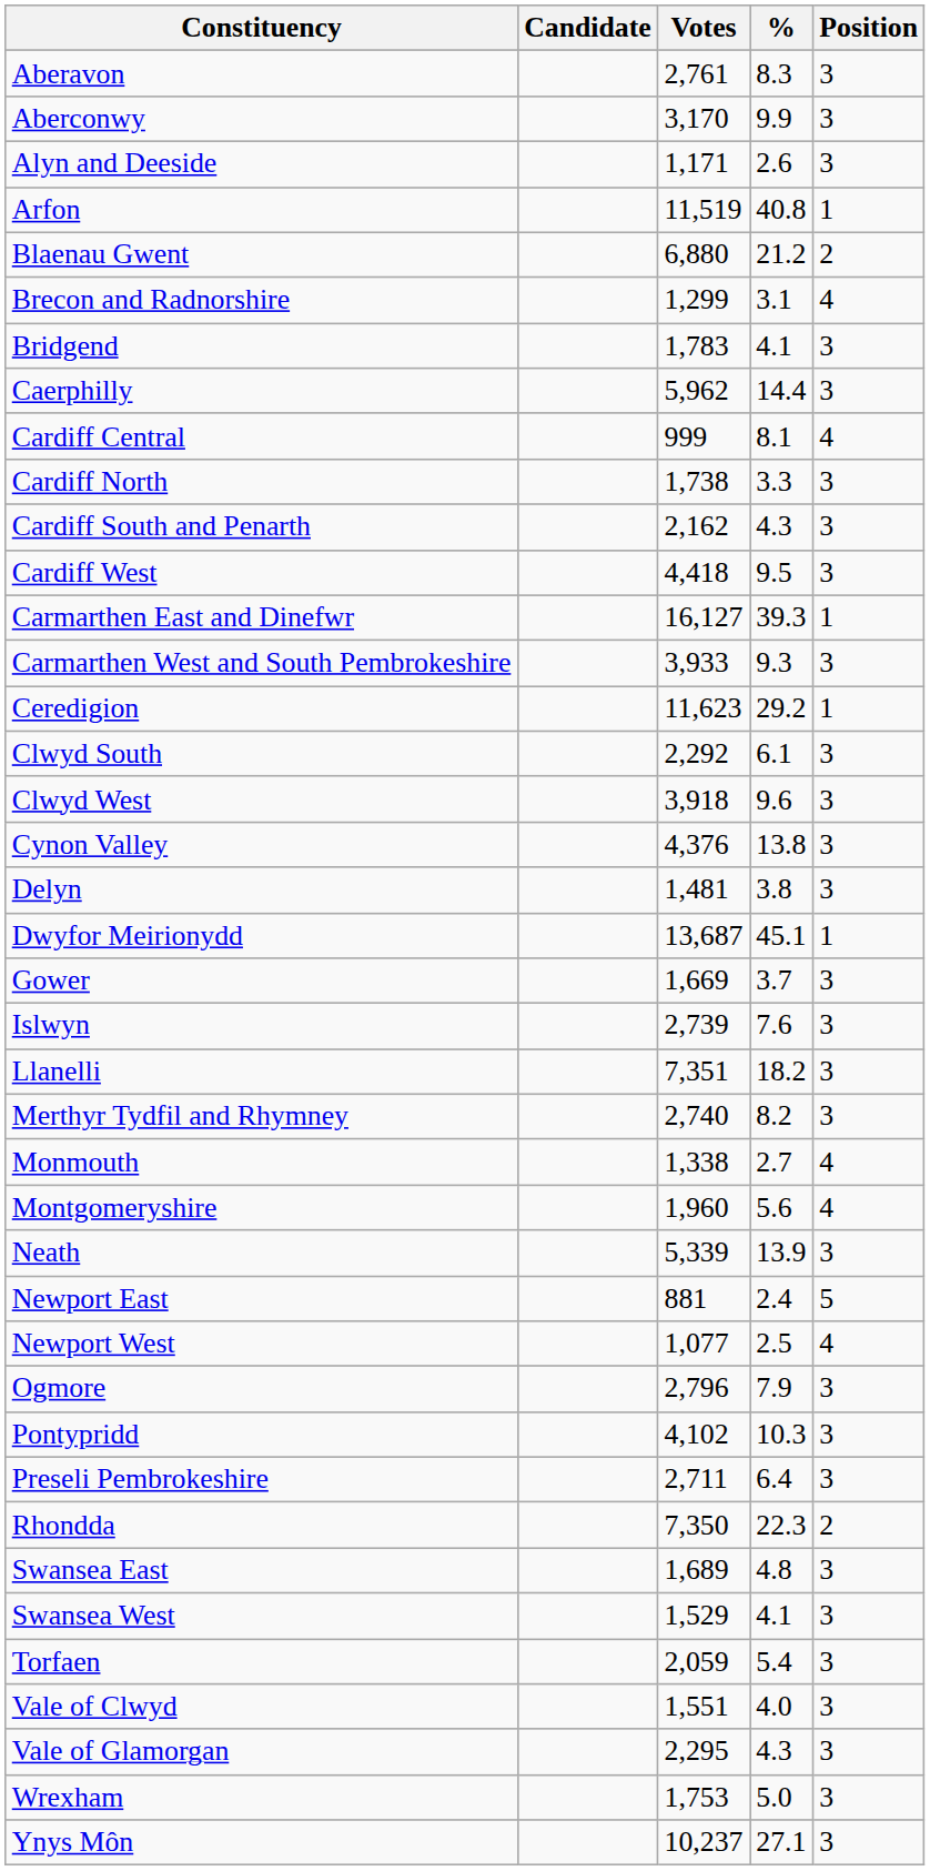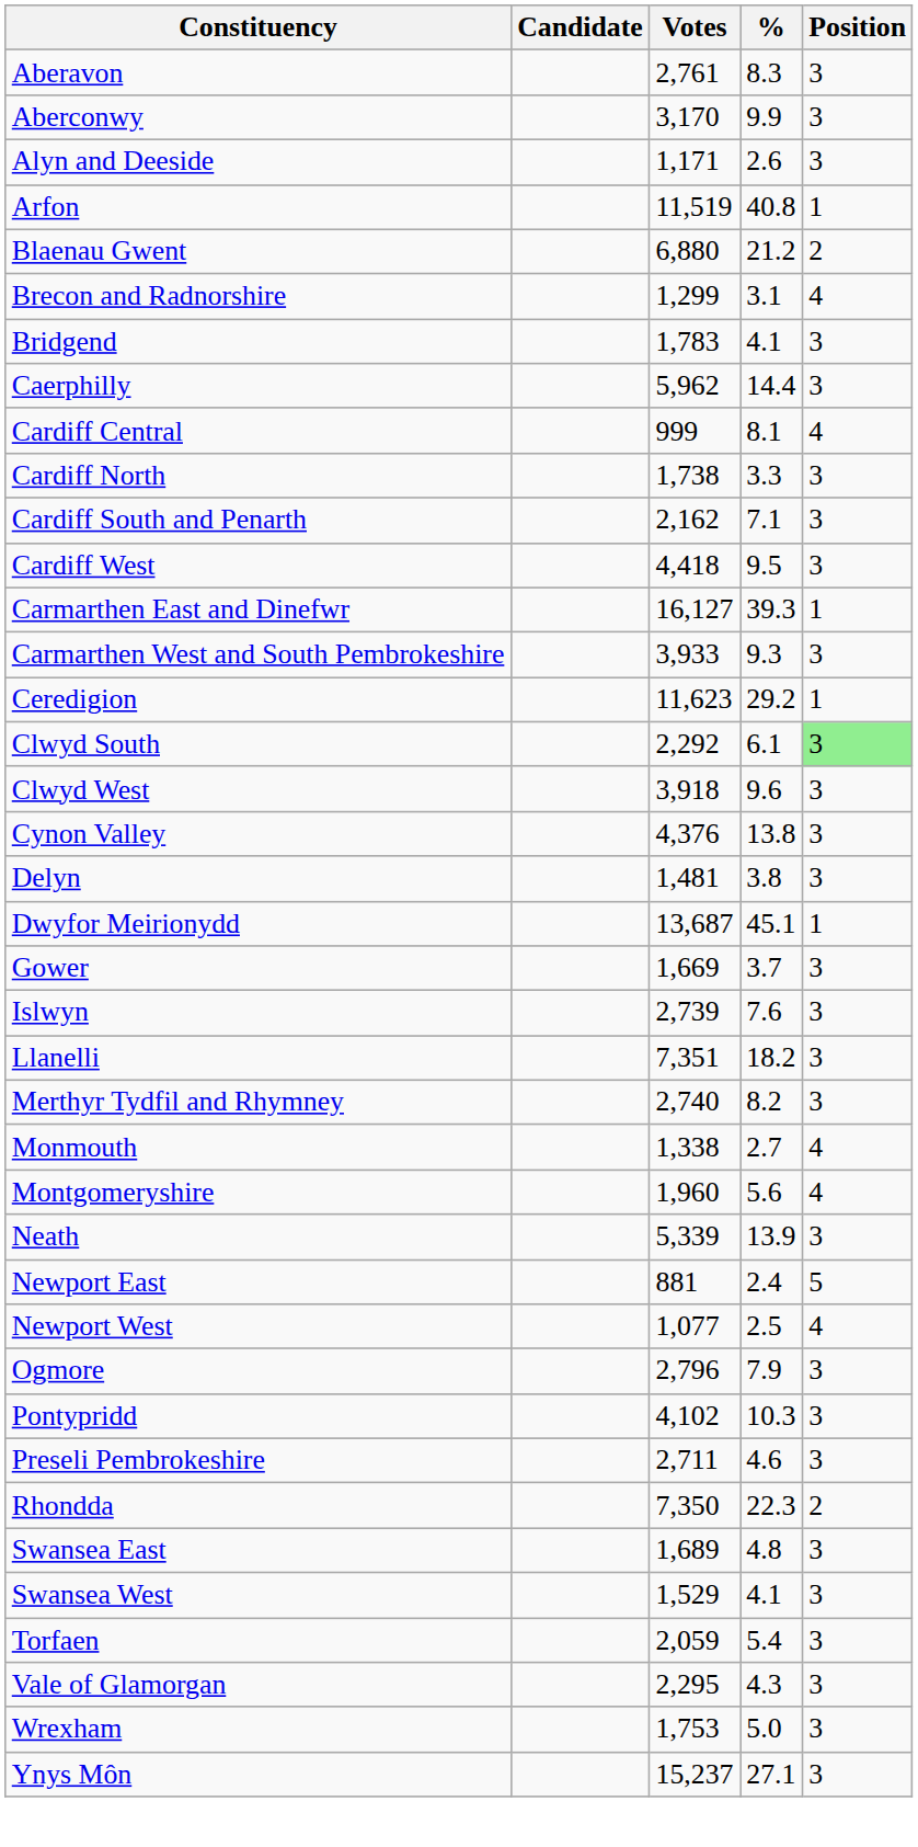 <table class="wikitable sortable">
 <tr>
 <th>Constituency</th>
 <th>Candidate</th>
 <th>Votes</th>
 <th>%</th>
 <th>Position</th>
 </tr>
 <tr>
 <td><a href='#'>Aberavon</a></td>
 <td></td>
 <td>2,761</td>
 <td>8.3</td>
 <td>3</td>
 </tr>
 <tr>
 <td><a href='#'>Aberconwy</a></td>
 <td></td>
 <td>3,170</td>
 <td>9.9</td>
 <td>3</td>
 </tr>
 <tr>
 <td><a href='#'>Alyn and Deeside</a></td>
 <td></td>
 <td>1,171</td>
 <td>2.6</td>
 <td>3</td>
 </tr>
 <tr>
 <td><a href='#'>Arfon</a></td>
 <td></td>
 <td>11,519</td>
 <td>40.8</td>
 <td>1</td>
 </tr>
 <tr>
 <td><a href='#'>Blaenau Gwent</a></td>
 <td></td>
 <td>6,880</td>
 <td>21.2</td>
 <td>2</td>
 </tr>
 <tr>
 <td><a href='#'>Brecon and Radnorshire</a></td>
 <td></td>
 <td>1,299</td>
 <td>3.1</td>
 <td>4</td>
 </tr>
 <tr>
 <td><a href='#'>Bridgend</a></td>
 <td></td>
 <td>1,783</td>
 <td>4.1</td>
 <td>3</td>
 </tr>
 <tr>
 <td><a href='#'>Caerphilly</a></td>
 <td></td>
 <td>5,962</td>
 <td>14.4</td>
 <td>3</td>
 </tr>
 <tr>
 <td><a href='#'>Cardiff Central</a></td>
 <td></td>
 <td>999</td>
 <td>8.1</td>
 <td>4</td>
 </tr>
 <tr>
 <td><a href='#'>Cardiff North</a></td>
 <td></td>
 <td>1,738</td>
 <td>3.3</td>
 <td>3</td>
 </tr>
 <tr>
 <td><a href='#'>Cardiff South and Penarth</a></td>
 <td></td>
 <td>2,162</td>
-<td>4.3</td>
+<td>7.1</td>
 <td>3</td>
 </tr>
 <tr>
 <td><a href='#'>Cardiff West</a></td>
 <td></td>
 <td>4,418</td>
 <td>9.5</td>
 <td>3</td>
 </tr>
 <tr>
 <td><a href='#'>Carmarthen East and Dinefwr</a></td>
 <td></td>
 <td>16,127</td>
 <td>39.3</td>
 <td>1</td>
 </tr>
 <tr>
 <td><a href='#'>Carmarthen West and South Pembrokeshire</a></td>
 <td></td>
 <td>3,933</td>
 <td>9.3</td>
 <td>3</td>
 </tr>
 <tr>
 <td><a href='#'>Ceredigion</a></td>
 <td></td>
 <td>11,623</td>
 <td>29.2</td>
 <td>1</td>
 </tr>
 <tr>
 <td><a href='#'>Clwyd South</a></td>
 <td></td>
 <td>2,292</td>
 <td>6.1</td>
-<td>3</td>
+<td style="background: lightgreen;">3</td>
 </tr>
 <tr>
 <td><a href='#'>Clwyd West</a></td>
 <td></td>
 <td>3,918</td>
 <td>9.6</td>
 <td>3</td>
 </tr>
 <tr>
 <td><a href='#'>Cynon Valley</a></td>
 <td></td>
 <td>4,376</td>
 <td>13.8</td>
 <td>3</td>
 </tr>
 <tr>
 <td><a href='#'>Delyn</a></td>
 <td></td>
 <td>1,481</td>
 <td>3.8</td>
 <td>3</td>
 </tr>
 <tr>
 <td><a href='#'>Dwyfor Meirionydd</a></td>
 <td></td>
 <td>13,687</td>
 <td>45.1</td>
 <td>1</td>
 </tr>
 <tr>
 <td><a href='#'>Gower</a></td>
 <td></td>
 <td>1,669</td>
 <td>3.7</td>
 <td>3</td>
 </tr>
 <tr>
 <td><a href='#'>Islwyn</a></td>
 <td></td>
 <td>2,739</td>
 <td>7.6</td>
 <td>3</td>
 </tr>
 <tr>
 <td><a href='#'>Llanelli</a></td>
 <td></td>
 <td>7,351</td>
 <td>18.2</td>
 <td>3</td>
 </tr>
 <tr>
 <td><a href='#'>Merthyr Tydfil and Rhymney</a></td>
 <td></td>
 <td>2,740</td>
 <td>8.2</td>
 <td>3</td>
 </tr>
 <tr>
 <td><a href='#'>Monmouth</a></td>
 <td></td>
 <td>1,338</td>
 <td>2.7</td>
 <td>4</td>
 </tr>
 <tr>
 <td><a href='#'>Montgomeryshire</a></td>
 <td></td>
 <td>1,960</td>
 <td>5.6</td>
 <td>4</td>
 </tr>
 <tr>
 <td><a href='#'>Neath</a></td>
 <td></td>
 <td>5,339</td>
 <td>13.9</td>
 <td>3</td>
 </tr>
 <tr>
 <td><a href='#'>Newport East</a></td>
 <td></td>
 <td>881</td>
 <td>2.4</td>
 <td>5</td>
 </tr>
 <tr>
 <td><a href='#'>Newport West</a></td>
 <td></td>
 <td>1,077</td>
 <td>2.5</td>
 <td>4</td>
 </tr>
 <tr>
 <td><a href='#'>Ogmore</a></td>
 <td></td>
 <td>2,796</td>
 <td>7.9</td>
 <td>3</td>
 </tr>
 <tr>
 <td><a href='#'>Pontypridd</a></td>
 <td></td>
 <td>4,102</td>
 <td>10.3</td>
 <td>3</td>
 </tr>
 <tr>
 <td><a href='#'>Preseli Pembrokeshire</a></td>
 <td></td>
 <td>2,711</td>
-<td>6.4</td>
+<td>4.6</td>
 <td>3</td>
 </tr>
 <tr>
 <td><a href='#'>Rhondda</a></td>
 <td></td>
 <td>7,350</td>
 <td>22.3</td>
 <td>2</td>
 </tr>
 <tr>
 <td><a href='#'>Swansea East</a></td>
 <td></td>
 <td>1,689</td>
 <td>4.8</td>
 <td>3</td>
 </tr>
 <tr>
 <td><a href='#'>Swansea West</a></td>
 <td></td>
 <td>1,529</td>
 <td>4.1</td>
 <td>3</td>
 </tr>
 <tr>
 <td><a href='#'>Torfaen</a></td>
 <td></td>
 <td>2,059</td>
 <td>5.4</td>
 <td>3</td>
 </tr>
 <tr>
-<td><a href='#'>Vale of Clwyd</a></td>
-<td></td>
-<td>1,551</td>
-<td>4.0</td>
-<td>3</td>
-</tr>
-<tr>
 <td><a href='#'>Vale of Glamorgan</a></td>
 <td></td>
 <td>2,295</td>
 <td>4.3</td>
 <td>3</td>
 </tr>
 <tr>
 <td><a href='#'>Wrexham</a></td>
 <td></td>
 <td>1,753</td>
 <td>5.0</td>
 <td>3</td>
 </tr>
 <tr>
 <td><a href='#'>Ynys Môn</a></td>
 <td></td>
-<td>10,237</td>
+<td>15,237</td>
 <td>27.1</td>
 <td>3</td>
 </tr>
 </table>
